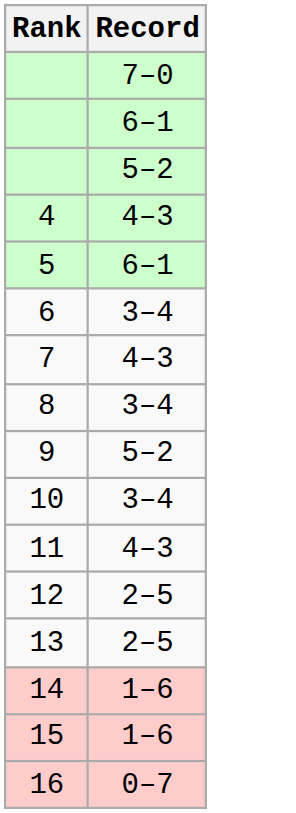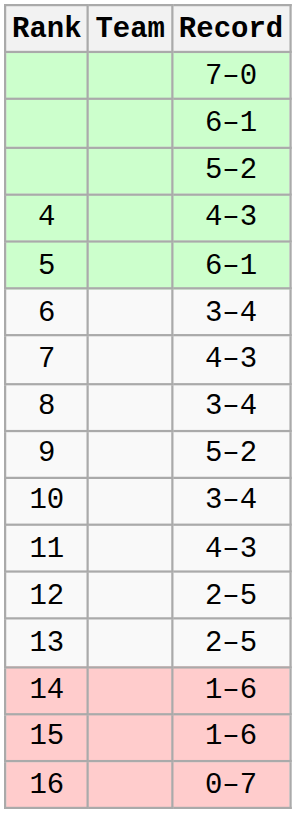 <table class=wikitable style="text-align:center;"|>
 <tr>
 <th>Rank</th>
+<th>Team</th>
 <th>Record</th>
 </tr>
 <tr bgcolor=#ccffcc>
 <td></td>
+<td style="text-align:left;"></td>
 <td>7–0</td>
 </tr>
 <tr bgcolor=#ccffcc>
 <td></td>
+<td style="text-align:left;"></td>
 <td>6–1</td>
 </tr>
 <tr bgcolor=#ccffcc>
 <td></td>
+<td style="text-align:left;"></td>
 <td>5–2</td>
 </tr>
 <tr bgcolor=#ccffcc>
 <td>4</td>
+<td style="text-align:left;"></td>
 <td>4–3</td>
 </tr>
 <tr bgcolor=#ccffcc>
 <td>5</td>
+<td style="text-align:left;"></td>
 <td>6–1</td>
 </tr>
 <tr>
 <td>6</td>
+<td style="text-align:left;"></td>
 <td>3–4</td>
 </tr>
 <tr>
 <td>7</td>
+<td style="text-align:left;"></td>
 <td>4–3</td>
 </tr>
 <tr>
 <td>8</td>
+<td style="text-align:left;"></td>
 <td>3–4</td>
 </tr>
 <tr>
 <td>9</td>
+<td style="text-align:left;"></td>
 <td>5–2</td>
 </tr>
 <tr>
 <td>10</td>
+<td style="text-align:left;"></td>
 <td>3–4</td>
 </tr>
 <tr>
 <td>11</td>
+<td style="text-align:left;"></td>
 <td>4–3</td>
 </tr>
 <tr>
 <td>12</td>
+<td style="text-align:left;"></td>
 <td>2–5</td>
 </tr>
 <tr>
 <td>13</td>
+<td style="text-align:left;"></td>
 <td>2–5</td>
 </tr>
 <tr bgcolor=ffcccc>
 <td>14</td>
+<td style="text-align:left;"></td>
 <td>1–6</td>
 </tr>
 <tr bgcolor=ffcccc>
 <td>15</td>
+<td style="text-align:left;"></td>
 <td>1–6</td>
 </tr>
 <tr bgcolor=ffcccc>
 <td>16</td>
+<td style="text-align:left;"></td>
 <td>0–7</td>
 </tr>
 </table>
